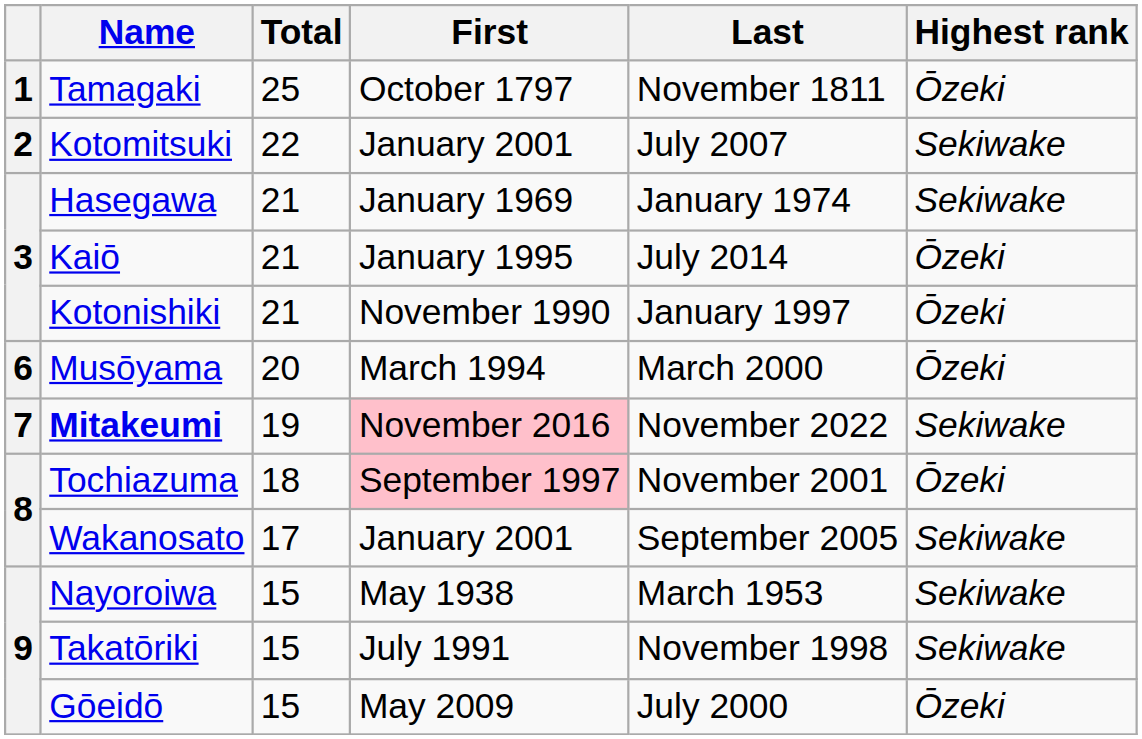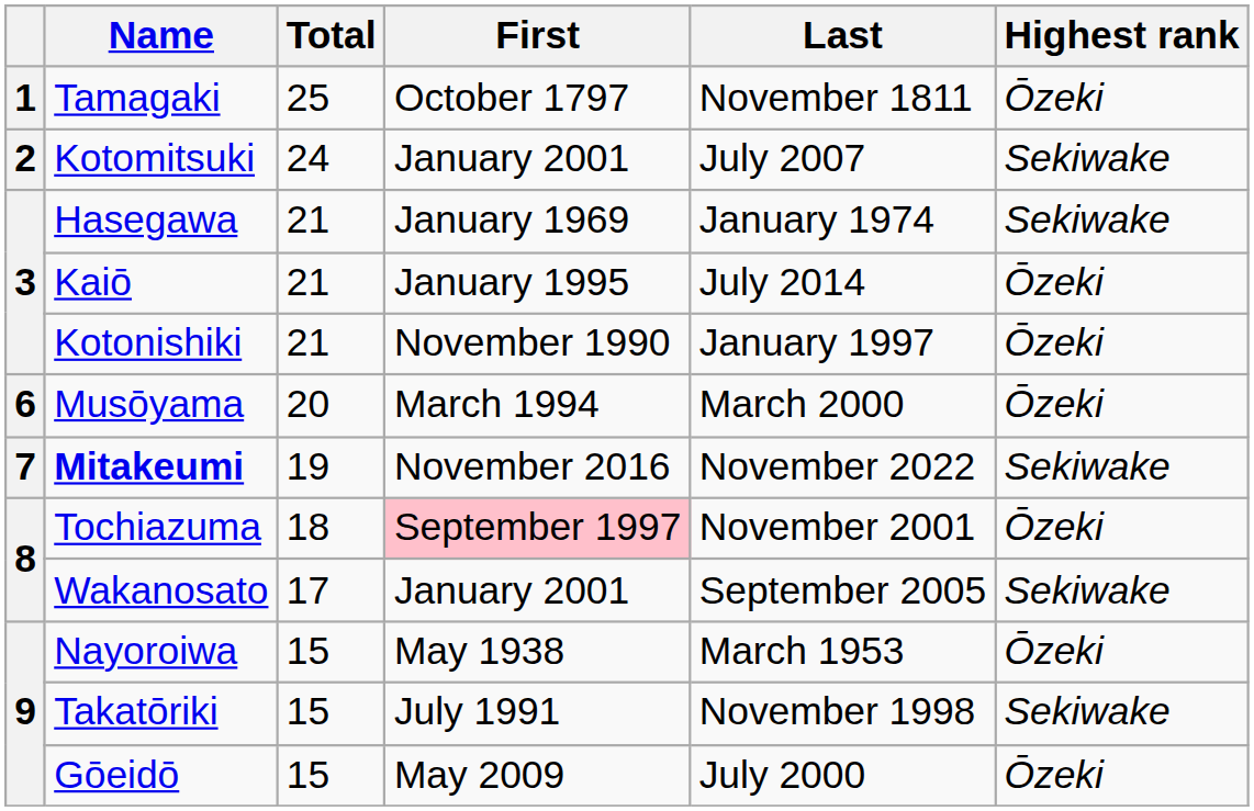 <table class="wikitable">
 <tr>
 <th></th>
 <th><a href='#'>Name</a></th>
 <th>Total</th>
 <th>First</th>
 <th>Last</th>
 <th>Highest rank</th>
 </tr>
 <tr>
 <th>1</th>
 <td><a href='#'>Tamagaki</a></td>
 <td>25</td>
 <td>October 1797</td>
 <td>November 1811</td>
 <td><em>Ōzeki</em></td>
 </tr>
 <tr>
 <th>2</th>
 <td><a href='#'>Kotomitsuki</a></td>
-<td>22</td>
+<td>24</td>
 <td>January 2001</td>
 <td>July 2007</td>
 <td><em>Sekiwake</em></td>
 </tr>
 <tr>
 <th rowspan=3>3</th>
 <td><a href='#'>Hasegawa</a></td>
 <td>21</td>
 <td>January 1969</td>
 <td>January 1974</td>
 <td><em>Sekiwake</em></td>
 </tr>
 <tr>
 <td><a href='#'>Kaiō</a></td>
 <td>21</td>
 <td>January 1995</td>
 <td>July 2014</td>
 <td><em>Ōzeki</em></td>
 </tr>
 <tr>
 <td><a href='#'>Kotonishiki</a></td>
 <td>21</td>
 <td>November 1990</td>
 <td>January 1997</td>
 <td><em>Ōzeki</em></td>
 </tr>
 <tr>
 <th>6</th>
 <td><a href='#'>Musōyama</a></td>
 <td>20</td>
 <td>March 1994</td>
 <td>March 2000</td>
 <td><em>Ōzeki</em></td>
 </tr>
 <tr>
 <th>7</th>
 <td><strong><a href='#'>Mitakeumi</a></strong></td>
 <td>19</td>
-<td style="background: pink;">November 2016</td>
+<td>November 2016</td>
 <td>November 2022</td>
 <td><em>Sekiwake</em></td>
 </tr>
 <tr>
 <th rowspan=2>8</th>
 <td><a href='#'>Tochiazuma</a></td>
 <td>18</td>
 <td style="background: pink;">September 1997</td>
 <td>November 2001</td>
 <td><em>Ōzeki</em></td>
 </tr>
 <tr>
 <td><a href='#'>Wakanosato</a></td>
 <td>17</td>
 <td>January 2001</td>
 <td>September 2005</td>
 <td><em>Sekiwake</em></td>
 </tr>
 <tr>
 <th rowspan=3>9</th>
 <td><a href='#'>Nayoroiwa</a></td>
 <td>15</td>
 <td>May 1938</td>
 <td>March 1953</td>
-<td><em>Sekiwake</em></td>
+<td><em>Ōzeki</em></td>
 </tr>
 <tr>
 <td><a href='#'>Takatōriki</a></td>
 <td>15</td>
 <td>July 1991</td>
 <td>November 1998</td>
 <td><em>Sekiwake</em></td>
 </tr>
 <tr>
 <td><a href='#'>Gōeidō</a></td>
 <td>15</td>
 <td>May 2009</td>
 <td>July 2000</td>
 <td><em>Ōzeki</em></td>
 </tr>
 </table>
